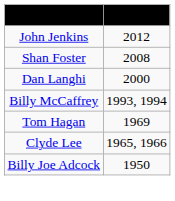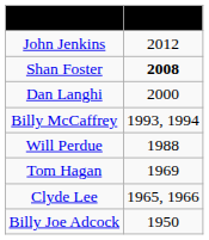 <table class="wikitable" style="text-align: center;">
 <tr>
 <td bgcolor="black"><span>Player</span></td>
 <td bgcolor="black"><span>Years</span></td>
 </tr>
 <tr>
 <td><a href='#'>John Jenkins</a></td>
 <td>2012</td>
 </tr>
 <tr>
 <td><a href='#'>Shan Foster</a></td>
-<td>2008</td>
+<td><strong>2008</strong></td>
 </tr>
 <tr>
 <td><a href='#'>Dan Langhi</a></td>
 <td>2000</td>
 </tr>
 <tr>
 <td><a href='#'>Billy McCaffrey</a></td>
 <td>1993, 1994</td>
+</tr>
+<tr>
+<td><a href='#'>Will Perdue</a></td>
+<td>1988</td>
 </tr>
 <tr>
 <td><a href='#'>Tom Hagan</a></td>
 <td>1969</td>
 </tr>
 <tr>
 <td><a href='#'>Clyde Lee</a></td>
 <td>1965, 1966</td>
 </tr>
 <tr>
 <td><a href='#'>Billy Joe Adcock</a></td>
 <td>1950</td>
 </tr>
 </table>
